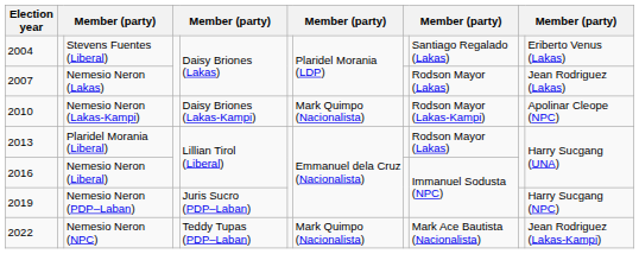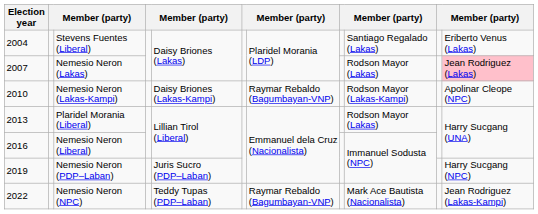 <table class=wikitable style="font-size:90%">
 <tr>
 <th width=60px>Election<br>year</th>
 <th colspan=2 width=140px>Member (party)</th>
 <th colspan=2 width=140px>Member (party)</th>
 <th colspan=2 width=140px>Member (party)</th>
 <th colspan=2 width=140px>Member (party)</th>
 <th colspan=2 width=140px>Member (party)</th>
 </tr>
 <tr>
 <td>2004</td>
 <td bgcolor=></td>
 <td>Stevens Fuentes<br>(<a href='#'>Liberal</a>)</td>
 <td rowspan=2 bgcolor=></td>
 <td rowspan=2>Daisy Briones<br>(<a href='#'>Lakas</a>)</td>
 <td rowspan=2 bgcolor=></td>
 <td rowspan=2>Plaridel Morania<br>(<a href='#'>LDP</a>)</td>
 <td bgcolor=></td>
 <td>Santiago Regalado<br>(<a href='#'>Lakas</a>)</td>
 <td bgcolor=></td>
 <td>Eriberto Venus<br>(<a href='#'>Lakas</a>)</td>
 </tr>
 <tr>
 <td>2007</td>
 <td bgcolor=></td>
 <td>Nemesio Neron<br>(<a href='#'>Lakas</a>)</td>
 <td bgcolor=></td>
 <td>Rodson Mayor<br>(<a href='#'>Lakas</a>)</td>
 <td bgcolor=></td>
-<td>Jean Rodriguez<br>(<a href='#'>Lakas</a>)</td>
+<td style="background: pink;">Jean Rodriguez<br>(<a href='#'>Lakas</a>)</td>
 </tr>
 <tr>
 <td>2010</td>
 <td bgcolor=></td>
 <td>Nemesio Neron<br>(<a href='#'>Lakas-Kampi</a>)</td>
 <td bgcolor=></td>
 <td>Daisy Briones<br>(<a href='#'>Lakas-Kampi</a>)</td>
 <td bgcolor=></td>
-<td>Mark Quimpo<br>(<a href='#'>Nacionalista</a>)</td>
+<td>Raymar Rebaldo<br>(<a href='#'>Bagumbayan-VNP</a>)</td>
 <td bgcolor=></td>
 <td>Rodson Mayor<br>(<a href='#'>Lakas-Kampi</a>)</td>
 <td bgcolor=></td>
 <td>Apolinar Cleope<br>(<a href='#'>NPC</a>)</td>
 </tr>
 <tr>
 <td>2013</td>
 <td bgcolor=></td>
 <td>Plaridel Morania<br>(<a href='#'>Liberal</a>)</td>
 <td rowspan=2 bgcolor=></td>
 <td rowspan=2>Lillian Tirol<br>(<a href='#'>Liberal</a>)</td>
 <td rowspan=3 bgcolor=></td>
 <td rowspan=3>Emmanuel dela Cruz<br>(<a href='#'>Nacionalista</a>)</td>
 <td bgcolor=></td>
 <td>Rodson Mayor<br>(<a href='#'>Lakas</a>)</td>
 <td rowspan=2 bgcolor=></td>
 <td rowspan=2>Harry Sucgang<br>(<a href='#'>UNA</a>)</td>
 </tr>
 <tr>
 <td>2016</td>
 <td bgcolor=></td>
 <td>Nemesio Neron<br>(<a href='#'>Liberal</a>)</td>
 <td rowspan=2 bgcolor=></td>
 <td rowspan=2>Immanuel Sodusta<br>(<a href='#'>NPC</a>)</td>
 </tr>
 <tr>
 <td>2019</td>
 <td bgcolor=></td>
 <td>Nemesio Neron<br>(<a href='#'>PDP–Laban</a>)</td>
 <td bgcolor=></td>
 <td>Juris Sucro<br>(<a href='#'>PDP–Laban</a>)</td>
 <td bgcolor=></td>
 <td>Harry Sucgang<br>(<a href='#'>NPC</a>)</td>
 </tr>
 <tr>
 <td>2022</td>
 <td bgcolor=></td>
 <td>Nemesio Neron<br>(<a href='#'>NPC</a>)</td>
 <td bgcolor=></td>
 <td>Teddy Tupas<br>(<a href='#'>PDP–Laban</a>)</td>
 <td bgcolor=></td>
-<td>Mark Quimpo<br>(<a href='#'>Nacionalista</a>)</td>
+<td>Raymar Rebaldo<br>(<a href='#'>Bagumbayan-VNP</a>)</td>
 <td bgcolor=></td>
 <td>Mark Ace Bautista<br>(<a href='#'>Nacionalista</a>)</td>
 <td bgcolor=></td>
 <td>Jean Rodriguez<br>(<a href='#'>Lakas-Kampi</a>)</td>
 </tr>
 </table>
